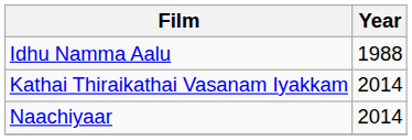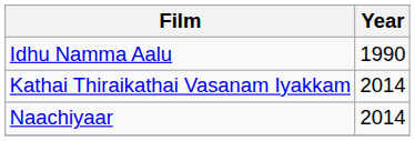 <table class="wikitable">
 <tr>
 <th>Film</th>
 <th>Year</th>
 </tr>
 <tr>
 <td><a href='#'>Idhu Namma Aalu</a></td>
-<td>1988</td>
+<td>1990</td>
 </tr>
 <tr>
 <td><a href='#'>Kathai Thiraikathai Vasanam Iyakkam</a></td>
 <td>2014</td>
 </tr>
 <tr>
 <td><a href='#'>Naachiyaar</a></td>
 <td>2014</td>
 </tr>
 <tr>
 </tr>
 </table>
